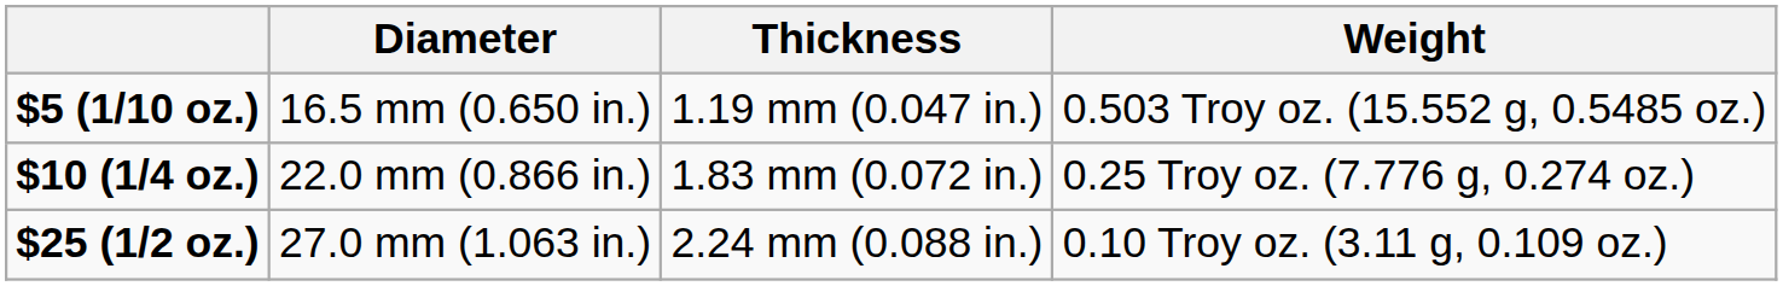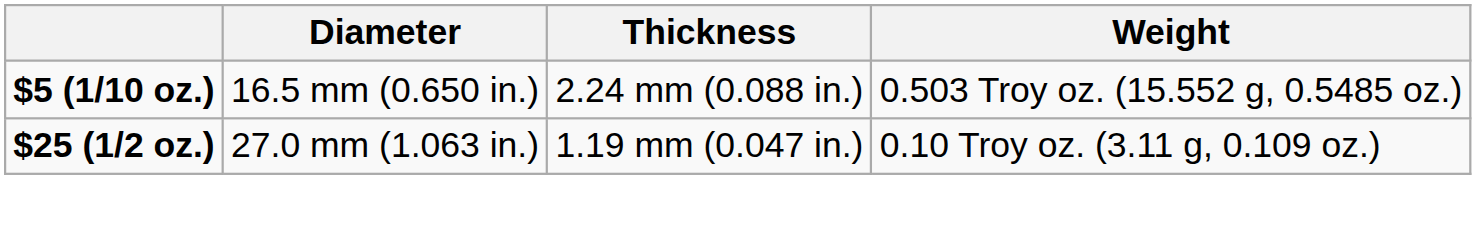 <table class="wikitable sortable">
 <tr>
 <th></th>
 <th>Diameter</th>
 <th>Thickness</th>
 <th>Weight</th>
 </tr>
 <tr>
 <td><strong>$5 (1/10 oz.)</strong></td>
 <td>16.5 mm (0.650 in.)</td>
-<td>1.19 mm (0.047 in.)</td>
+<td>2.24 mm (0.088 in.)</td>
 <td>0.503 Troy oz. (15.552 g, 0.5485 oz.)</td>
-</tr>
-<tr>
-<td><strong>$10 (1/4 oz.)</strong></td>
-<td>22.0 mm (0.866 in.)</td>
-<td>1.83 mm (0.072 in.)</td>
-<td>0.25 Troy oz. (7.776 g, 0.274 oz.)</td>
 </tr>
 <tr>
 <td><strong>$25 (1/2 oz.)</strong></td>
 <td>27.0 mm (1.063 in.)</td>
-<td>2.24 mm (0.088 in.)</td>
+<td>1.19 mm (0.047 in.)</td>
 <td>0.10 Troy oz. (3.11 g, 0.109 oz.)</td>
 </tr>
 </table>
